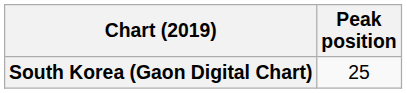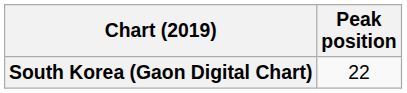 <table class="wikitable plainrowheaders" style="text-align:center">
 <tr>
 <th>Chart (2019)</th>
 <th>Peak<br>position</th>
 </tr>
 <tr>
 <th scope="row">South Korea (Gaon Digital Chart)</th>
-<td>25</td>
+<td>22</td>
 </tr>
 </table>
